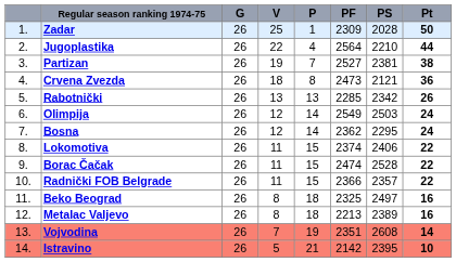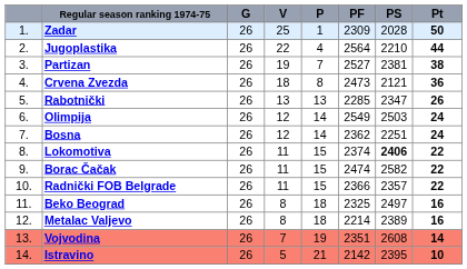 <table align=center style="font-size: 90%; border-collapse:collapse" border=1 cellspacing=0 cellpadding=2>
 <tr align=center bgcolor=#98A1B2>
 <th width=40></th>
 <th width=220><span><small>Regular season ranking 1974-75</small></span></th>
 <th width="40"><span>G</span></th>
 <th width="40"><span>V</span></th>
 <th width="40"><span>P</span></th>
 <th width="40"><span>PF</span></th>
 <th width="40"><span>PS</span></th>
 <th width="55"><span>Pt</span></th>
 </tr>
 <tr align=center style="background:#DDEEFF">
 <td>1.</td>
 <td style="text-align:left;"><strong><a href='#'>Zadar</a></strong></td>
 <td>26</td>
 <td>25</td>
 <td>1</td>
 <td>2309</td>
 <td>2028</td>
 <td><strong>50</strong></td>
 </tr>
 <tr align=center>
 <td>2.</td>
 <td style="text-align:left;"><strong><a href='#'>Jugoplastika</a></strong></td>
 <td>26</td>
 <td>22</td>
 <td>4</td>
 <td>2564</td>
 <td>2210</td>
 <td><strong>44</strong></td>
 </tr>
 <tr align=center>
 <td>3.</td>
 <td style="text-align:left;"><strong><a href='#'>Partizan</a></strong></td>
 <td>26</td>
 <td>19</td>
 <td>7</td>
 <td>2527</td>
 <td>2381</td>
 <td><strong>38</strong></td>
 </tr>
 <tr align=center>
 <td>4.</td>
 <td style="text-align:left;"><strong><a href='#'>Crvena Zvezda</a></strong></td>
 <td>26</td>
 <td>18</td>
 <td>8</td>
 <td>2473</td>
 <td>2121</td>
 <td><strong>36</strong></td>
 </tr>
 <tr align=center>
 <td>5.</td>
 <td style="text-align:left;"><strong><a href='#'>Rabotnički</a></strong></td>
 <td>26</td>
 <td>13</td>
 <td>13</td>
 <td>2285</td>
-<td>2342</td>
+<td>2347</td>
 <td><strong>26</strong></td>
 </tr>
 <tr align=center>
 <td>6.</td>
 <td style="text-align:left;"><strong><a href='#'>Olimpija</a></strong></td>
 <td>26</td>
 <td>12</td>
 <td>14</td>
 <td>2549</td>
 <td>2503</td>
 <td><strong>24</strong></td>
 </tr>
 <tr align=center>
 <td>7.</td>
 <td style="text-align:left;"><strong><a href='#'>Bosna</a></strong></td>
 <td>26</td>
 <td>12</td>
 <td>14</td>
 <td>2362</td>
-<td>2295</td>
+<td>2251</td>
 <td><strong>24</strong></td>
 </tr>
 <tr align=center>
 <td>8.</td>
 <td style="text-align:left;"><strong><a href='#'>Lokomotiva</a></strong></td>
 <td>26</td>
 <td>11</td>
 <td>15</td>
 <td>2374</td>
-<td>2406</td>
+<td><strong>2406</strong></td>
 <td><strong>22</strong></td>
 </tr>
 <tr align=center>
 <td>9.</td>
 <td style="text-align:left;"><strong><a href='#'>Borac Čačak</a></strong></td>
 <td>26</td>
 <td>11</td>
 <td>15</td>
 <td>2474</td>
-<td>2528</td>
+<td>2582</td>
 <td><strong>22</strong></td>
 </tr>
 <tr align=center>
 <td>10.</td>
 <td style="text-align:left;"><strong><a href='#'>Radnički FOB Belgrade</a></strong></td>
 <td>26</td>
 <td>11</td>
 <td>15</td>
 <td>2366</td>
 <td>2357</td>
 <td><strong>22</strong></td>
 </tr>
 <tr align=center>
 <td>11.</td>
 <td style="text-align:left;"><strong><a href='#'>Beko Beograd</a></strong></td>
 <td>26</td>
 <td>8</td>
 <td>18</td>
 <td>2325</td>
 <td>2497</td>
 <td><strong>16</strong></td>
 </tr>
 <tr align=center>
 <td>12.</td>
 <td style="text-align:left;"><strong><a href='#'>Metalac Valjevo</a></strong></td>
 <td>26</td>
 <td>8</td>
 <td>18</td>
-<td>2213</td>
+<td>2214</td>
 <td>2389</td>
 <td><strong>16</strong></td>
 </tr>
 <tr align=center style="background:#FA8072">
 <td>13.</td>
 <td style="text-align:left;"><strong><a href='#'>Vojvodina</a></strong></td>
 <td>26</td>
 <td>7</td>
 <td>19</td>
 <td>2351</td>
 <td>2608</td>
 <td><strong>14</strong></td>
 </tr>
 <tr align=center style="background:#FA8072">
 <td>14.</td>
 <td style="text-align:left;"><strong><a href='#'>Istravino</a></strong></td>
 <td>26</td>
 <td>5</td>
 <td>21</td>
 <td>2142</td>
 <td>2395</td>
 <td><strong>10</strong></td>
 </tr>
 </table>
